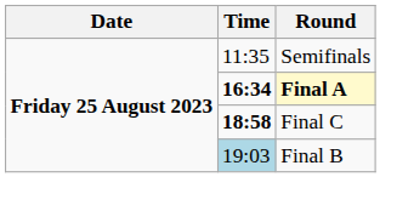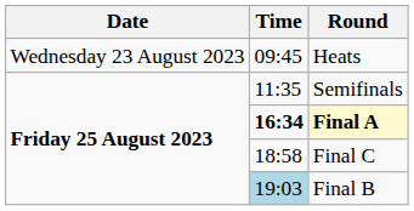 <table class="wikitable">
 <tr>
 <th>Date</th>
 <th>Time</th>
 <th>Round</th>
+</tr>
+<tr>
+<td>Wednesday 23 August 2023</td>
+<td>09:45</td>
+<td>Heats</td>
 </tr>
 <tr>
 <td rowspan=4><strong>Friday 25 August 2023</strong></td>
 <td>11:35</td>
 <td>Semifinals</td>
 </tr>
 <tr>
 <td><strong>16:34</strong></td>
 <td style=background:lemonchiffon><strong>Final A</strong></td>
 </tr>
 <tr>
-<td><strong>18:58</strong></td>
+<td>18:58</td>
 <td>Final C</td>
 </tr>
 <tr>
 <td style="background: lightblue;">19:03</td>
 <td>Final B</td>
 </tr>
 </table>
